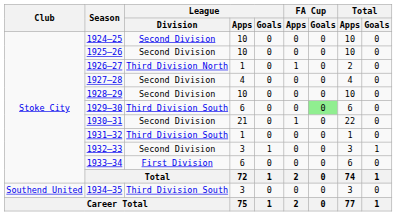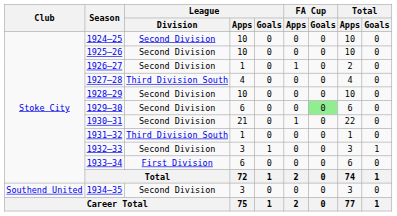 <table class="wikitable" style="text-align: center;">
 <tr>
 <th rowspan="2">Club</th>
 <th rowspan="2">Season</th>
 <th colspan="3">League</th>
 <th colspan="2">FA Cup</th>
 <th colspan="2">Total</th>
 </tr>
 <tr>
 <th>Division</th>
 <th>Apps</th>
 <th>Goals</th>
 <th>Apps</th>
 <th>Goals</th>
 <th>Apps</th>
 <th>Goals</th>
 </tr>
 <tr>
 <td rowspan="11"><a href='#'>Stoke City</a></td>
 <td><a href='#'>1924–25</a></td>
 <td><a href='#'>Second Division</a></td>
 <td>10</td>
 <td>0</td>
 <td>0</td>
 <td>0</td>
 <td>10</td>
 <td>0</td>
 </tr>
 <tr>
 <td><a href='#'>1925–26</a></td>
 <td>Second Division</td>
 <td>10</td>
 <td>0</td>
 <td>0</td>
 <td>0</td>
 <td>10</td>
 <td>0</td>
 </tr>
 <tr>
 <td><a href='#'>1926–27</a></td>
-<td><a href='#'>Third Division North</a></td>
+<td>Second Division</td>
 <td>1</td>
 <td>0</td>
 <td>1</td>
 <td>0</td>
 <td>2</td>
 <td>0</td>
 </tr>
 <tr>
 <td><a href='#'>1927–28</a></td>
-<td>Second Division</td>
+<td><a href='#'>Third Division South</a></td>
 <td>4</td>
 <td>0</td>
 <td>0</td>
 <td>0</td>
 <td>4</td>
 <td>0</td>
 </tr>
 <tr>
 <td><a href='#'>1928–29</a></td>
 <td>Second Division</td>
 <td>10</td>
 <td>0</td>
 <td>0</td>
 <td>0</td>
 <td>10</td>
 <td>0</td>
 </tr>
 <tr>
 <td><a href='#'>1929–30</a></td>
-<td><a href='#'>Third Division South</a></td>
+<td>Second Division</td>
 <td>6</td>
 <td>0</td>
 <td>0</td>
 <td style="background: lightgreen;">0</td>
 <td>6</td>
 <td>0</td>
 </tr>
 <tr>
 <td><a href='#'>1930–31</a></td>
 <td>Second Division</td>
 <td>21</td>
 <td>0</td>
 <td>1</td>
 <td>0</td>
 <td>22</td>
 <td>0</td>
 </tr>
 <tr>
 <td><a href='#'>1931–32</a></td>
 <td><a href='#'>Third Division South</a></td>
 <td>1</td>
 <td>0</td>
 <td>0</td>
 <td>0</td>
 <td>1</td>
 <td>0</td>
 </tr>
 <tr>
 <td><a href='#'>1932–33</a></td>
 <td>Second Division</td>
 <td>3</td>
 <td>1</td>
 <td>0</td>
 <td>0</td>
 <td>3</td>
 <td>1</td>
 </tr>
 <tr>
 <td><a href='#'>1933–34</a></td>
 <td><a href='#'>First Division</a></td>
 <td>6</td>
 <td>0</td>
 <td>0</td>
 <td>0</td>
 <td>6</td>
 <td>0</td>
 </tr>
 <tr>
 <th colspan=2>Total</th>
 <th>72</th>
 <th>1</th>
 <th>2</th>
 <th>0</th>
 <th>74</th>
 <th>1</th>
 </tr>
 <tr>
 <td><a href='#'>Southend United</a></td>
 <td><a href='#'>1934–35</a></td>
-<td><a href='#'>Third Division South</a></td>
+<td>Second Division</td>
 <td>3</td>
 <td>0</td>
 <td>0</td>
 <td>0</td>
 <td>3</td>
 <td>0</td>
 </tr>
 <tr>
 <th colspan="3">Career Total</th>
 <th>75</th>
 <th>1</th>
 <th>2</th>
 <th>0</th>
 <th>77</th>
 <th>1</th>
 </tr>
 </table>
